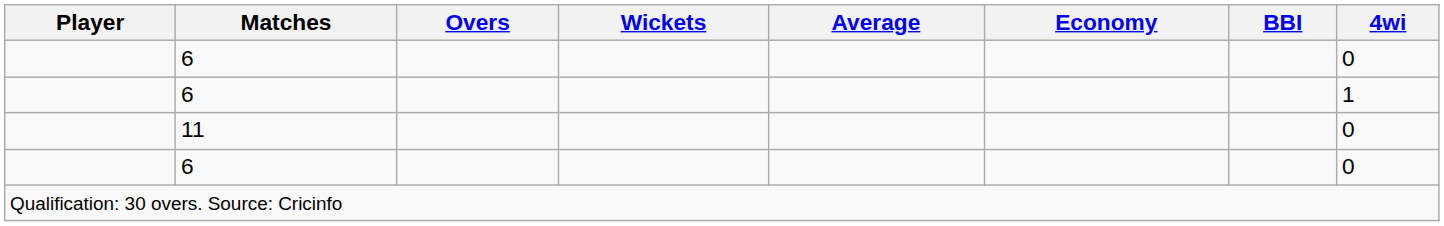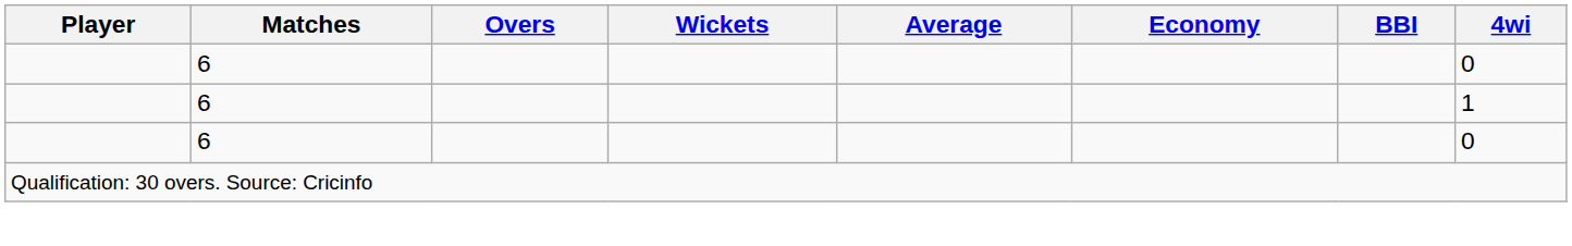 <table class="wikitable sortable" style="width:80%;">
 <tr>
 <th>Player</th>
 <th>Matches</th>
 <th><a href='#'>Overs</a></th>
 <th><a href='#'>Wickets</a></th>
 <th><a href='#'>Average</a></th>
 <th><a href='#'>Economy</a></th>
 <th><a href='#'>BBI</a></th>
 <th><a href='#'>4wi</a></th>
 </tr>
 <tr>
 <td></td>
 <td>6</td>
 <td></td>
 <td></td>
 <td></td>
 <td></td>
 <td></td>
 <td>0</td>
 </tr>
 <tr>
 <td></td>
 <td>6</td>
 <td></td>
 <td></td>
 <td></td>
 <td></td>
 <td></td>
 <td>1</td>
 </tr>
 <tr>
 <td></td>
-<td>11</td>
-<td></td>
-<td></td>
-<td></td>
-<td></td>
-<td></td>
-<td>0</td>
-</tr>
-<tr>
-<td></td>
 <td>6</td>
 <td></td>
 <td></td>
 <td></td>
 <td></td>
 <td></td>
 <td>0</td>
 </tr>
 <tr class="unsortable">
 <td colspan="8"><small>Qualification: 30 overs.  Source: Cricinfo</small></td>
 </tr>
 </table>
